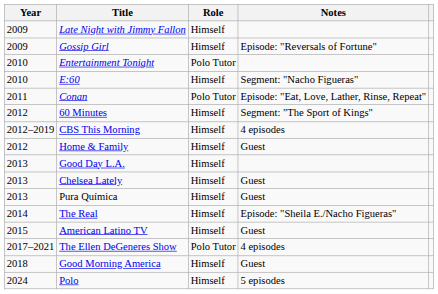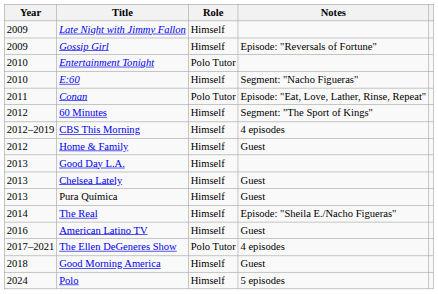 <table class="wikitable plainrowheaders sortable">
 <tr>
 <th scope="col">Year</th>
 <th scope="col">Title</th>
 <th scope="col" class="unsortable">Role</th>
 <th scope="col" class="unsortable">Notes</th>
 <th scope="col" class="unsortable"></th>
 </tr>
 <tr>
 <td>2009</td>
 <td><em><a href='#'>Late Night with Jimmy Fallon</a></em></td>
 <td>Himself</td>
 <td></td>
 <td></td>
 </tr>
 <tr>
 <td>2009</td>
 <td><em><a href='#'>Gossip Girl</a></em></td>
 <td>Himself</td>
 <td>Episode: "Reversals of Fortune"</td>
 <td></td>
 </tr>
 <tr>
 <td>2010</td>
 <td><em><a href='#'>Entertainment Tonight</a></em></td>
 <td>Polo Tutor</td>
 <td></td>
 <td></td>
 </tr>
 <tr>
 <td>2010</td>
 <td><em><a href='#'>E:60</a></em></td>
 <td>Himself</td>
 <td>Segment: "Nacho Figueras"</td>
 <td></td>
 </tr>
 <tr>
 <td>2011</td>
 <td><em><a href='#'>Conan</a></td>
 <td>Polo Tutor</td>
 <td>Episode: "Eat, Love, Lather, Rinse, Repeat"</td>
 <td></td>
 </tr>
 <tr>
 <td>2012</td>
 <td></em><a href='#'>60 Minutes</a><em></td>
 <td>Himself</td>
 <td>Segment: "The Sport of Kings"</td>
 <td></td>
 </tr>
 <tr>
 <td>2012–2019</td>
 <td></em><a href='#'>CBS This Morning</a><em></td>
 <td>Himself</td>
 <td>4 episodes</td>
 <td></td>
 </tr>
 <tr>
 <td>2012</td>
 <td></em><a href='#'>Home & Family</a><em></td>
 <td>Himself</td>
 <td>Guest</td>
 <td></td>
 </tr>
 <tr>
 <td>2013</td>
 <td></em><a href='#'>Good Day L.A.</a><em></td>
 <td>Himself</td>
 <td></td>
 <td></td>
 </tr>
 <tr>
 <td>2013</td>
 <td></em><a href='#'>Chelsea Lately</a><em></td>
 <td>Himself</td>
 <td>Guest</td>
 <td></td>
 </tr>
 <tr>
 <td>2013</td>
 <td></em>Pura Química<em></td>
 <td>Himself</td>
 <td>Guest</td>
 <td></td>
 </tr>
 <tr>
 <td>2014</td>
 <td></em><a href='#'>The Real</a><em></td>
 <td>Himself</td>
 <td>Episode: "Sheila E./Nacho Figueras"</td>
 <td></td>
 </tr>
 <tr>
-<td>2015</td>
+<td>2016</td>
 <td></em><a href='#'>American Latino TV</a><em></td>
 <td>Himself</td>
 <td>Guest</td>
 <td></td>
 </tr>
 <tr>
 <td>2017–2021</td>
 <td></em><a href='#'>The Ellen DeGeneres Show</a><em></td>
 <td>Polo Tutor</td>
 <td>4 episodes</td>
 <td></td>
 </tr>
 <tr>
 <td>2018</td>
 <td></em><a href='#'>Good Morning America</a><em></td>
 <td>Himself</td>
 <td>Guest</td>
 <td></td>
 </tr>
 <tr>
 <td>2024</td>
 <td></em><a href='#'>Polo</a><em></td>
 <td>Himself</td>
 <td>5 episodes</td>
 <td></td>
 </tr>
 </table>
